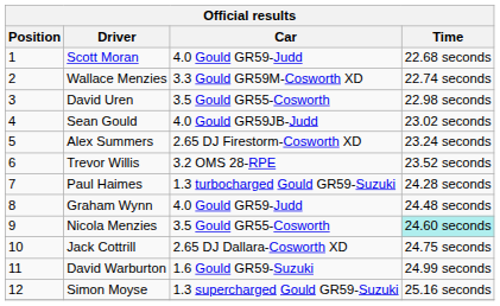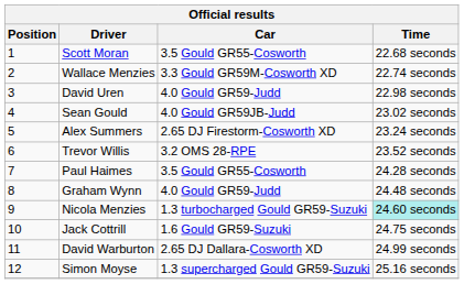 <table class="wikitable" style="font-size: 100%">
 <tr>
 <th colspan=4>Official results</th>
 </tr>
 <tr>
 <th>Position</th>
 <th>Driver</th>
 <th>Car</th>
 <th>Time</th>
 </tr>
 <tr>
 <td>1</td>
 <td><a href='#'>Scott Moran</a></td>
-<td>4.0 <a href='#'>Gould</a> GR59-<a href='#'>Judd</a></td>
+<td>3.5 <a href='#'>Gould</a> GR55-<a href='#'>Cosworth</a></td>
 <td>22.68 seconds</td>
 </tr>
 <tr>
 <td>2</td>
 <td>Wallace Menzies</td>
 <td>3.3 <a href='#'>Gould</a> GR59M-<a href='#'>Cosworth</a> XD</td>
 <td>22.74 seconds</td>
 </tr>
 <tr>
 <td>3</td>
 <td>David Uren</td>
-<td>3.5 <a href='#'>Gould</a> GR55-<a href='#'>Cosworth</a></td>
+<td>4.0 <a href='#'>Gould</a> GR59-<a href='#'>Judd</a></td>
 <td>22.98 seconds</td>
 </tr>
 <tr>
 <td>4</td>
 <td>Sean Gould</td>
 <td>4.0 <a href='#'>Gould</a> GR59JB-<a href='#'>Judd</a></td>
 <td>23.02 seconds</td>
 </tr>
 <tr>
 <td>5</td>
 <td>Alex Summers</td>
 <td>2.65 DJ Firestorm-<a href='#'>Cosworth</a> XD</td>
 <td>23.24 seconds</td>
 </tr>
 <tr>
 <td>6</td>
 <td>Trevor Willis</td>
 <td>3.2 OMS 28-<a href='#'>RPE</a></td>
 <td>23.52 seconds</td>
 </tr>
 <tr>
 <td>7</td>
 <td>Paul Haimes</td>
-<td>1.3 <a href='#'>turbocharged</a> <a href='#'>Gould</a> GR59-<a href='#'>Suzuki</a></td>
+<td>3.5 <a href='#'>Gould</a> GR55-<a href='#'>Cosworth</a></td>
 <td>24.28 seconds</td>
 </tr>
 <tr>
 <td>8</td>
 <td>Graham Wynn</td>
 <td>4.0 <a href='#'>Gould</a> GR59-<a href='#'>Judd</a></td>
 <td>24.48 seconds</td>
 </tr>
 <tr>
 <td>9</td>
 <td>Nicola Menzies</td>
-<td>3.5 <a href='#'>Gould</a> GR55-<a href='#'>Cosworth</a></td>
+<td>1.3 <a href='#'>turbocharged</a> <a href='#'>Gould</a> GR59-<a href='#'>Suzuki</a></td>
 <td style="background: paleturquoise;">24.60 seconds</td>
 </tr>
 <tr>
 <td>10</td>
 <td>Jack Cottrill</td>
-<td>2.65 DJ Dallara-<a href='#'>Cosworth</a> XD</td>
+<td>1.6 <a href='#'>Gould</a> GR59-<a href='#'>Suzuki</a></td>
 <td>24.75 seconds</td>
 </tr>
 <tr>
 <td>11</td>
 <td>David Warburton</td>
-<td>1.6 <a href='#'>Gould</a> GR59-<a href='#'>Suzuki</a></td>
+<td>2.65 DJ Dallara-<a href='#'>Cosworth</a> XD</td>
 <td>24.99 seconds</td>
 </tr>
 <tr>
 <td>12</td>
 <td>Simon Moyse</td>
 <td>1.3 <a href='#'>supercharged</a> <a href='#'>Gould</a> GR59-<a href='#'>Suzuki</a></td>
 <td>25.16 seconds</td>
 </tr>
 <tr>
 </tr>
 </table>
